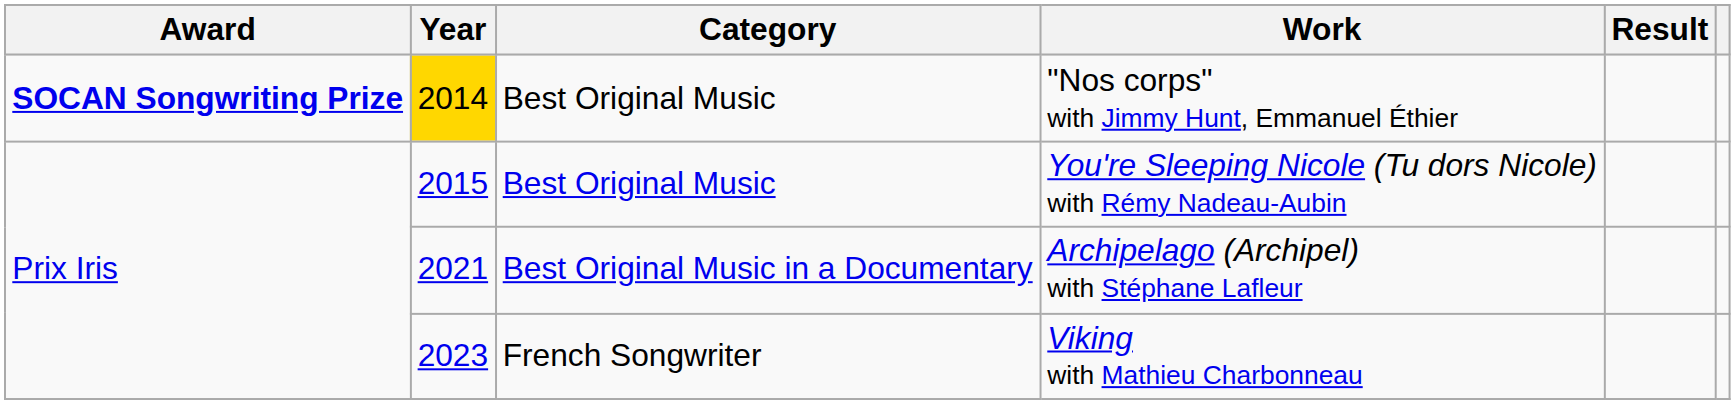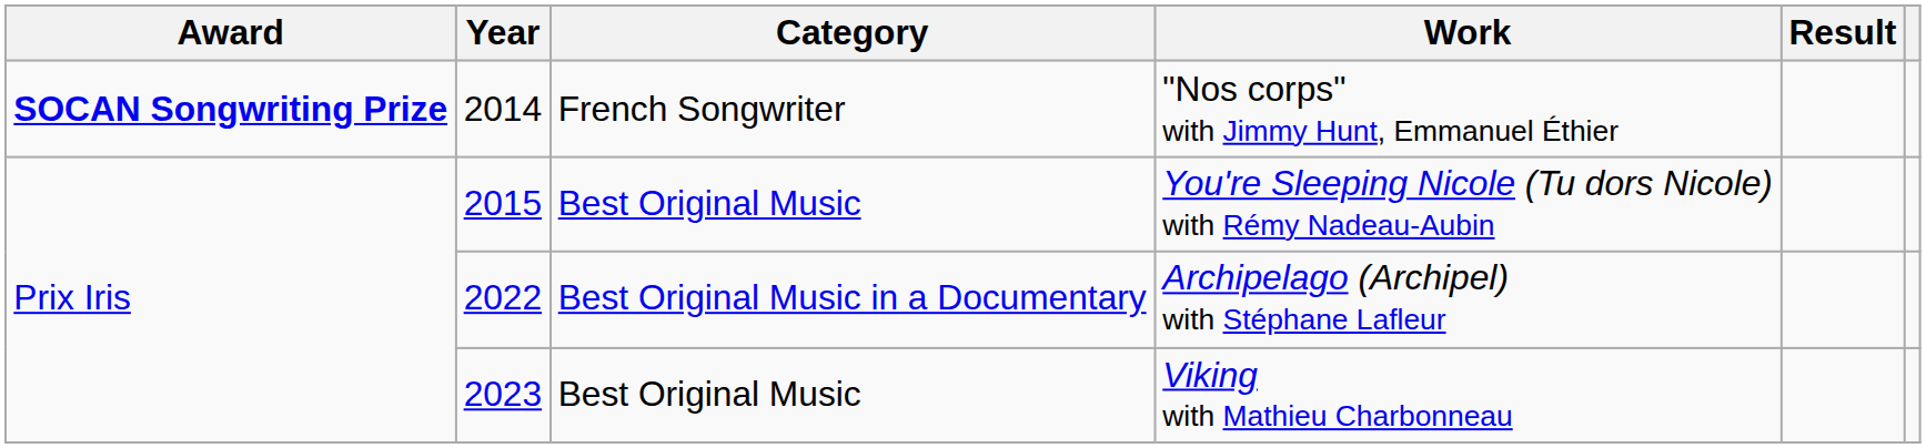 <table class="wikitable sortable">
 <tr style="background:#ccc; text-align:center;">
 <th>Award</th>
 <th>Year</th>
 <th>Category</th>
 <th>Work</th>
 <th>Result</th>
 <th class="unsortable"></th>
 </tr>
 <tr>
 <td><strong><a href='#'>SOCAN Songwriting Prize</a></strong></td>
-<td style="background: gold;">2014</td>
-<td>Best Original Music</td>
+<td>2014</td>
+<td>French Songwriter</td>
 <td>"Nos corps"<br><small>with <a href='#'>Jimmy Hunt</a>, Emmanuel Éthier</small></td>
 <td></td>
 <td></td>
 </tr>
 <tr>
 <td rowspan=3><a href='#'>Prix Iris</a></td>
 <td><a href='#'>2015</a></td>
 <td><a href='#'>Best Original Music</a></td>
 <td><em><a href='#'>You're Sleeping Nicole</a> (Tu dors Nicole)</em><br><small>with <a href='#'>Rémy Nadeau-Aubin</a></small></td>
 <td></td>
 <td></td>
 </tr>
 <tr>
-<td><a href='#'>2021</a></td>
+<td><a href='#'>2022</a></td>
 <td><a href='#'>Best Original Music in a Documentary</a></td>
 <td><em><a href='#'>Archipelago</a> (Archipel)</em><br><small>with <a href='#'>Stéphane Lafleur</a></small></td>
 <td></td>
 <td></td>
 </tr>
 <tr>
 <td><a href='#'>2023</a></td>
-<td>French Songwriter</td>
+<td>Best Original Music</td>
 <td><em><a href='#'>Viking</a></em><br><small>with <a href='#'>Mathieu Charbonneau</a></small></td>
 <td></td>
 <td></td>
 </tr>
 </table>
